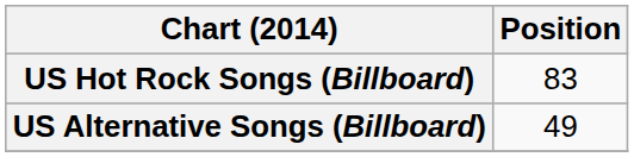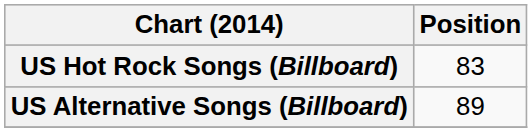 <table class="wikitable plainrowheaders sortable">
 <tr>
 <th>Chart (2014)</th>
 <th>Position</th>
 </tr>
 <tr>
 <th scope="row">US Hot Rock Songs (<em>Billboard</em>)</th>
 <td style="text-align:center;">83</td>
 </tr>
 <tr>
 <th scope="row">US Alternative Songs (<em>Billboard</em>)</th>
-<td style="text-align:center;">49</td>
+<td style="text-align:center;">89</td>
 </tr>
 <tr>
 </tr>
 </table>
